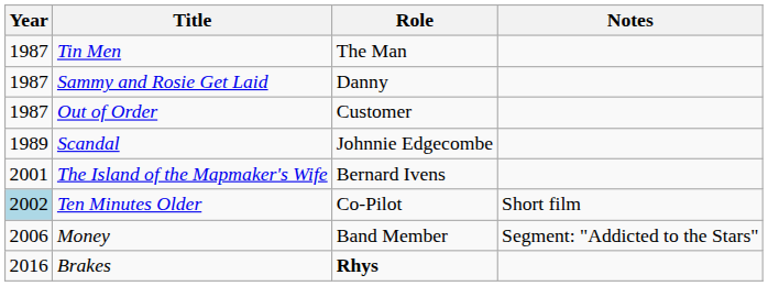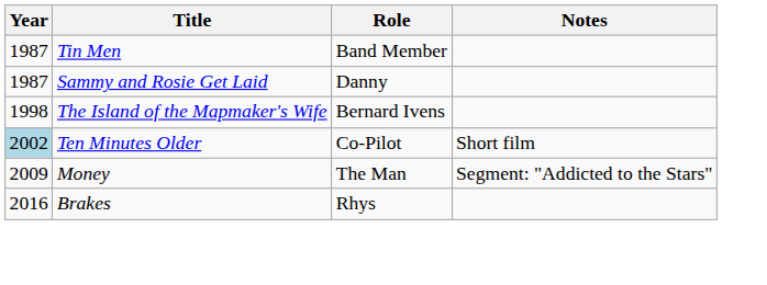 <table class="wikitable sortable">
 <tr>
 <th>Year</th>
 <th>Title</th>
 <th>Role</th>
 <th>Notes</th>
 </tr>
 <tr>
 <td>1987</td>
 <td><em><a href='#'>Tin Men</a></em></td>
-<td>The Man</td>
+<td>Band Member</td>
 <td></td>
 </tr>
 <tr>
 <td>1987</td>
 <td><em><a href='#'>Sammy and Rosie Get Laid</a></em></td>
 <td>Danny</td>
 <td></td>
 </tr>
 <tr>
-<td>1987</td>
-<td><em><a href='#'>Out of Order</a></em></td>
-<td>Customer</td>
-<td></td>
-</tr>
-<tr>
-<td>1989</td>
-<td><em><a href='#'>Scandal</a></em></td>
-<td>Johnnie Edgecombe</td>
-<td></td>
-</tr>
-<tr>
-<td>2001</td>
+<td>1998</td>
 <td><em><a href='#'>The Island of the Mapmaker's Wife</a></em></td>
 <td>Bernard Ivens</td>
 <td></td>
 </tr>
 <tr>
 <td style="background: lightblue;">2002</td>
 <td><em><a href='#'>Ten Minutes Older</a></em></td>
 <td>Co-Pilot</td>
 <td>Short film</td>
 </tr>
 <tr>
-<td>2006</td>
+<td>2009</td>
 <td><em>Money</em></td>
-<td>Band Member</td>
+<td>The Man</td>
 <td>Segment: "Addicted to the Stars"</td>
 </tr>
 <tr>
 <td>2016</td>
 <td><em>Brakes</em></td>
-<td><strong>Rhys</strong></td>
+<td>Rhys</td>
 <td></td>
 </tr>
 </table>
